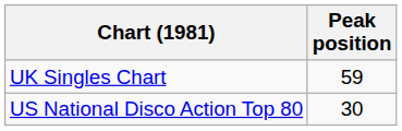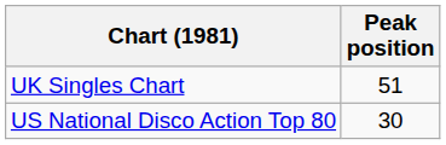 <table class="wikitable sortable">
 <tr>
 <th>Chart (1981)</th>
 <th>Peak<br>position</th>
 </tr>
 <tr>
 <td align="left"><a href='#'>UK Singles Chart</a></td>
-<td align="center">59</td>
+<td align="center">51</td>
 </tr>
 <tr>
 <td align="left"><a href='#'>US National Disco Action Top 80</a></td>
 <td align="center">30</td>
 </tr>
 </table>
